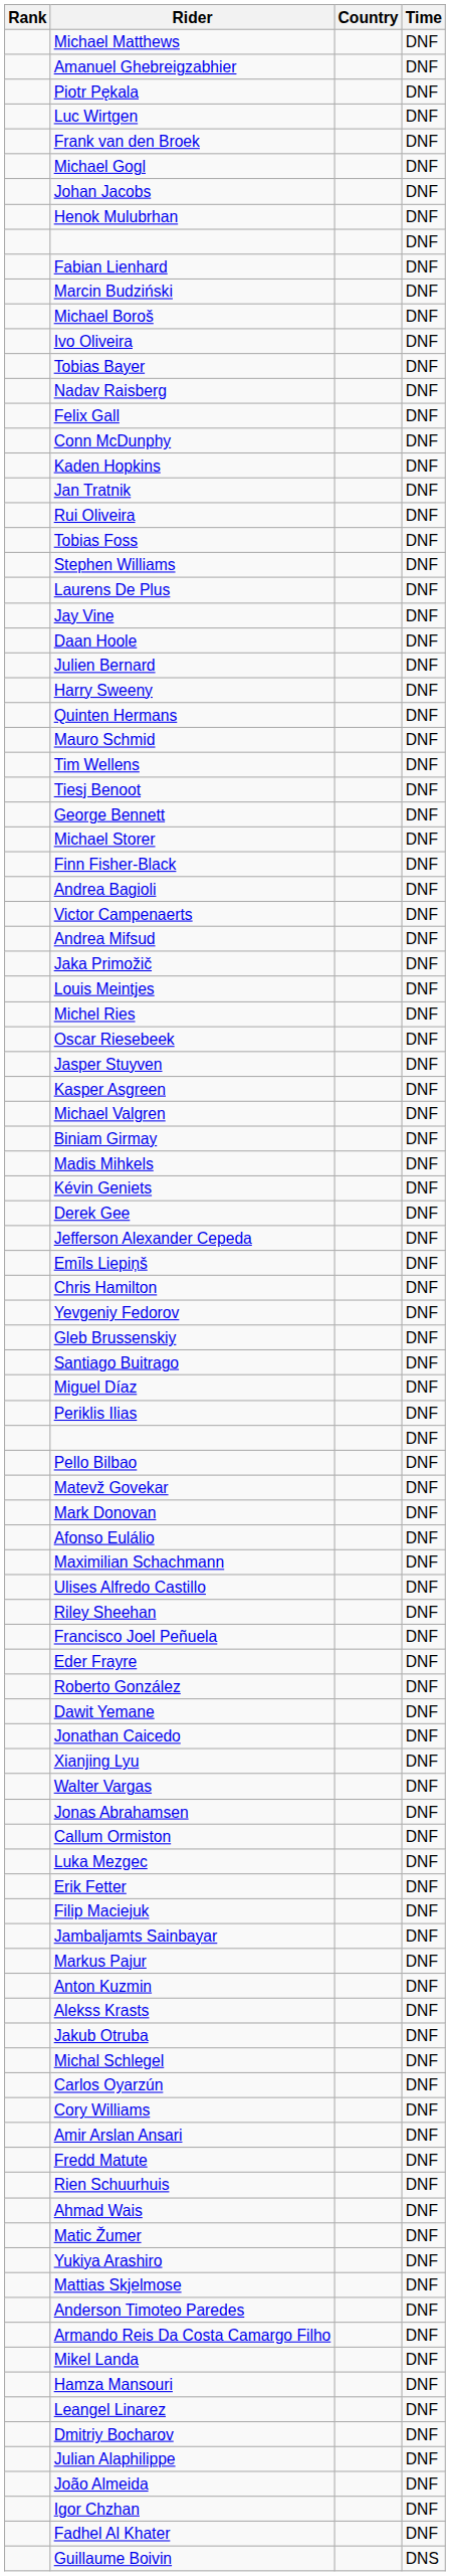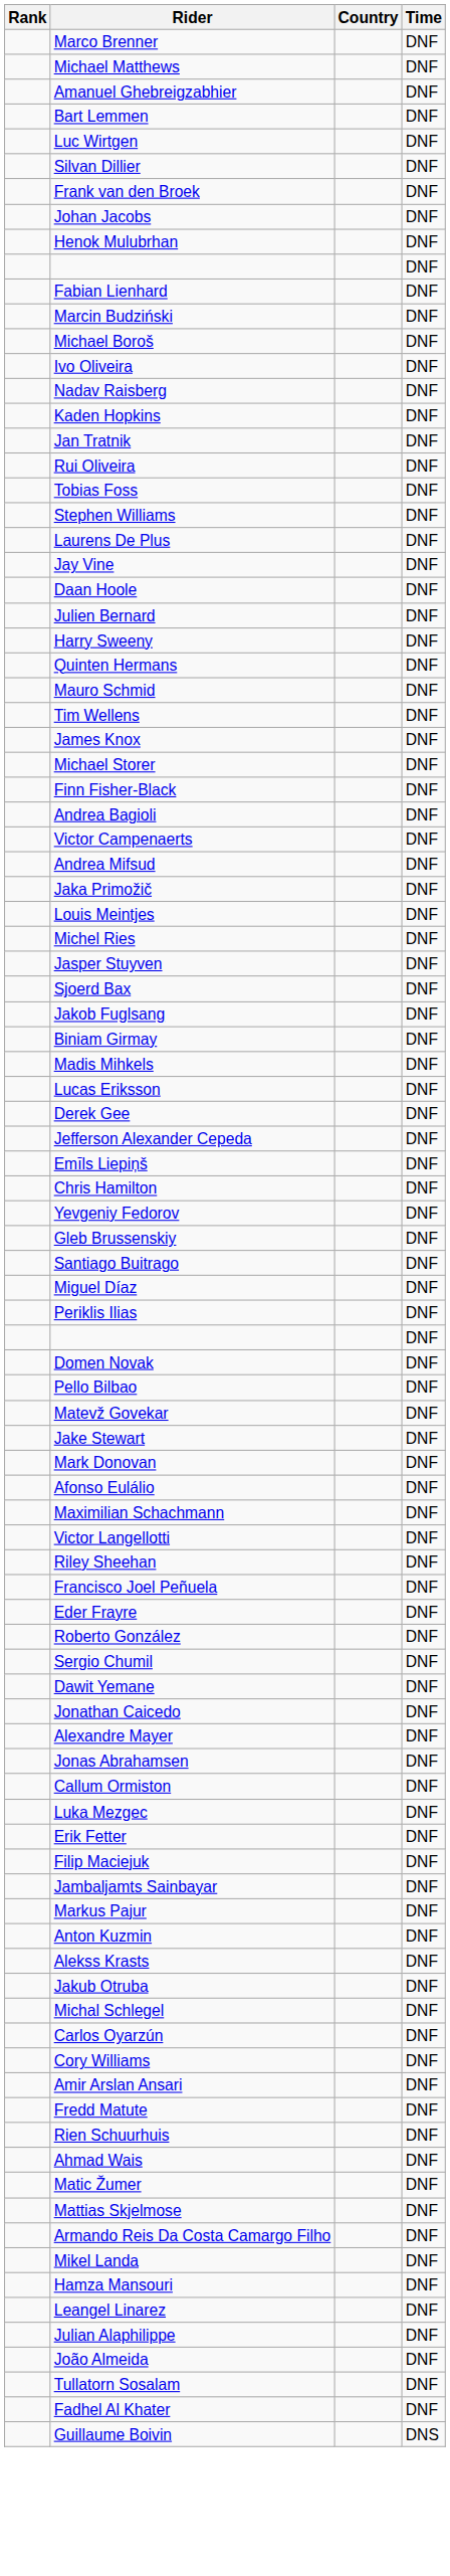 <table class="wikitable sortable" style="font-size:95%; text-align:left;">
 <tr>
 <th>Rank</th>
 <th>Rider</th>
 <th>Country</th>
 <th>Time</th>
+</tr>
+<tr>
+<td></td>
+<td><a href='#'>Marco Brenner</a></td>
+<td></td>
+<td>DNF</td>
 </tr>
 <tr>
 <td></td>
 <td><a href='#'>Michael Matthews</a></td>
 <td></td>
 <td>DNF</td>
 </tr>
 <tr>
 <td></td>
 <td><a href='#'>Amanuel Ghebreigzabhier</a></td>
 <td></td>
 <td>DNF</td>
 </tr>
 <tr>
 <td></td>
-<td><a href='#'>Piotr Pękala</a></td>
+<td><a href='#'>Bart Lemmen</a></td>
 <td></td>
 <td>DNF</td>
 </tr>
 <tr>
 <td></td>
 <td><a href='#'>Luc Wirtgen</a></td>
 <td></td>
 <td>DNF</td>
 </tr>
 <tr>
 <td></td>
-<td><a href='#'>Frank van den Broek</a></td>
+<td><a href='#'>Silvan Dillier</a></td>
 <td></td>
 <td>DNF</td>
 </tr>
 <tr>
 <td></td>
-<td><a href='#'>Michael Gogl</a></td>
+<td><a href='#'>Frank van den Broek</a></td>
 <td></td>
 <td>DNF</td>
 </tr>
 <tr>
 <td></td>
 <td><a href='#'>Johan Jacobs</a></td>
 <td></td>
 <td>DNF</td>
 </tr>
 <tr>
 <td></td>
 <td><a href='#'>Henok Mulubrhan</a></td>
 <td></td>
 <td>DNF</td>
 </tr>
 <tr>
 <td></td>
 <td></td>
 <td></td>
 <td>DNF</td>
 </tr>
 <tr>
 <td></td>
 <td><a href='#'>Fabian Lienhard</a></td>
 <td></td>
 <td>DNF</td>
 </tr>
 <tr>
 <td></td>
 <td><a href='#'>Marcin Budziński</a></td>
 <td></td>
 <td>DNF</td>
 </tr>
 <tr>
 <td></td>
 <td><a href='#'>Michael Boroš</a></td>
 <td></td>
 <td>DNF</td>
 </tr>
 <tr>
 <td></td>
 <td><a href='#'>Ivo Oliveira</a></td>
 <td></td>
 <td>DNF</td>
 </tr>
 <tr>
 <td></td>
-<td><a href='#'>Tobias Bayer</a></td>
-<td></td>
-<td>DNF</td>
-</tr>
-<tr>
-<td></td>
 <td><a href='#'>Nadav Raisberg</a></td>
-<td></td>
-<td>DNF</td>
-</tr>
-<tr>
-<td></td>
-<td><a href='#'>Felix Gall</a></td>
-<td></td>
-<td>DNF</td>
-</tr>
-<tr>
-<td></td>
-<td><a href='#'>Conn McDunphy</a></td>
 <td></td>
 <td>DNF</td>
 </tr>
 <tr>
 <td></td>
 <td><a href='#'>Kaden Hopkins</a></td>
 <td></td>
 <td>DNF</td>
 </tr>
 <tr>
 <td></td>
 <td><a href='#'>Jan Tratnik</a></td>
 <td></td>
 <td>DNF</td>
 </tr>
 <tr>
 <td></td>
 <td><a href='#'>Rui Oliveira</a></td>
 <td></td>
 <td>DNF</td>
 </tr>
 <tr>
 <td></td>
 <td><a href='#'>Tobias Foss</a></td>
 <td></td>
 <td>DNF</td>
 </tr>
 <tr>
 <td></td>
 <td><a href='#'>Stephen Williams</a></td>
 <td></td>
 <td>DNF</td>
 </tr>
 <tr>
 <td></td>
 <td><a href='#'>Laurens De Plus</a></td>
 <td></td>
 <td>DNF</td>
 </tr>
 <tr>
 <td></td>
 <td><a href='#'>Jay Vine</a></td>
 <td></td>
 <td>DNF</td>
 </tr>
 <tr>
 <td></td>
 <td><a href='#'>Daan Hoole</a></td>
 <td></td>
 <td>DNF</td>
 </tr>
 <tr>
 <td></td>
 <td><a href='#'>Julien Bernard</a></td>
 <td></td>
 <td>DNF</td>
 </tr>
 <tr>
 <td></td>
 <td><a href='#'>Harry Sweeny</a></td>
 <td></td>
 <td>DNF</td>
 </tr>
 <tr>
 <td></td>
 <td><a href='#'>Quinten Hermans</a></td>
 <td></td>
 <td>DNF</td>
 </tr>
 <tr>
 <td></td>
 <td><a href='#'>Mauro Schmid</a></td>
 <td></td>
 <td>DNF</td>
 </tr>
 <tr>
 <td></td>
 <td><a href='#'>Tim Wellens</a></td>
 <td></td>
 <td>DNF</td>
 </tr>
 <tr>
 <td></td>
-<td><a href='#'>Tiesj Benoot</a></td>
-<td></td>
-<td>DNF</td>
-</tr>
-<tr>
-<td></td>
-<td><a href='#'>George Bennett</a></td>
+<td><a href='#'>James Knox</a></td>
 <td></td>
 <td>DNF</td>
 </tr>
 <tr>
 <td></td>
 <td><a href='#'>Michael Storer</a></td>
 <td></td>
 <td>DNF</td>
 </tr>
 <tr>
 <td></td>
 <td><a href='#'>Finn Fisher-Black</a></td>
 <td></td>
 <td>DNF</td>
 </tr>
 <tr>
 <td></td>
 <td><a href='#'>Andrea Bagioli</a></td>
 <td></td>
 <td>DNF</td>
 </tr>
 <tr>
 <td></td>
 <td><a href='#'>Victor Campenaerts</a></td>
 <td></td>
 <td>DNF</td>
 </tr>
 <tr>
 <td></td>
 <td><a href='#'>Andrea Mifsud</a></td>
 <td></td>
 <td>DNF</td>
 </tr>
 <tr>
 <td></td>
 <td><a href='#'>Jaka Primožič</a></td>
 <td></td>
 <td>DNF</td>
 </tr>
 <tr>
 <td></td>
 <td><a href='#'>Louis Meintjes</a></td>
 <td></td>
 <td>DNF</td>
 </tr>
 <tr>
 <td></td>
 <td><a href='#'>Michel Ries</a></td>
 <td></td>
 <td>DNF</td>
 </tr>
 <tr>
 <td></td>
-<td><a href='#'>Oscar Riesebeek</a></td>
-<td></td>
-<td>DNF</td>
-</tr>
-<tr>
-<td></td>
 <td><a href='#'>Jasper Stuyven</a></td>
 <td></td>
 <td>DNF</td>
 </tr>
 <tr>
 <td></td>
-<td><a href='#'>Kasper Asgreen</a></td>
+<td><a href='#'>Sjoerd Bax</a></td>
 <td></td>
 <td>DNF</td>
 </tr>
 <tr>
 <td></td>
-<td><a href='#'>Michael Valgren</a></td>
+<td><a href='#'>Jakob Fuglsang</a></td>
 <td></td>
 <td>DNF</td>
 </tr>
 <tr>
 <td></td>
 <td><a href='#'>Biniam Girmay</a></td>
 <td></td>
 <td>DNF</td>
 </tr>
 <tr>
 <td></td>
 <td><a href='#'>Madis Mihkels</a></td>
 <td></td>
 <td>DNF</td>
 </tr>
 <tr>
 <td></td>
-<td><a href='#'>Kévin Geniets</a></td>
+<td><a href='#'>Lucas Eriksson</a></td>
 <td></td>
 <td>DNF</td>
 </tr>
 <tr>
 <td></td>
 <td><a href='#'>Derek Gee</a></td>
 <td></td>
 <td>DNF</td>
 </tr>
 <tr>
 <td></td>
 <td><a href='#'>Jefferson Alexander Cepeda</a></td>
 <td></td>
 <td>DNF</td>
 </tr>
 <tr>
 <td></td>
 <td><a href='#'>Emīls Liepiņš</a></td>
 <td></td>
 <td>DNF</td>
 </tr>
 <tr>
 <td></td>
 <td><a href='#'>Chris Hamilton</a></td>
 <td></td>
 <td>DNF</td>
 </tr>
 <tr>
 <td></td>
 <td><a href='#'>Yevgeniy Fedorov</a></td>
 <td></td>
 <td>DNF</td>
 </tr>
 <tr>
 <td></td>
 <td><a href='#'>Gleb Brussenskiy</a></td>
 <td></td>
 <td>DNF</td>
 </tr>
 <tr>
 <td></td>
 <td><a href='#'>Santiago Buitrago</a></td>
 <td></td>
 <td>DNF</td>
 </tr>
 <tr>
 <td></td>
 <td><a href='#'>Miguel Díaz</a></td>
 <td></td>
 <td>DNF</td>
 </tr>
 <tr>
 <td></td>
 <td><a href='#'>Periklis Ilias</a></td>
 <td></td>
 <td>DNF</td>
 </tr>
 <tr>
 <td></td>
 <td></td>
 <td></td>
 <td>DNF</td>
 </tr>
 <tr>
 <td></td>
+<td><a href='#'>Domen Novak</a></td>
+<td></td>
+<td>DNF</td>
+</tr>
+<tr>
+<td></td>
 <td><a href='#'>Pello Bilbao</a></td>
 <td></td>
 <td>DNF</td>
 </tr>
 <tr>
 <td></td>
 <td><a href='#'>Matevž Govekar</a></td>
+<td></td>
+<td>DNF</td>
+</tr>
+<tr>
+<td></td>
+<td><a href='#'>Jake Stewart</a></td>
 <td></td>
 <td>DNF</td>
 </tr>
 <tr>
 <td></td>
 <td><a href='#'>Mark Donovan</a></td>
 <td></td>
 <td>DNF</td>
 </tr>
 <tr>
 <td></td>
 <td><a href='#'>Afonso Eulálio</a></td>
 <td></td>
 <td>DNF</td>
 </tr>
 <tr>
 <td></td>
 <td><a href='#'>Maximilian Schachmann</a></td>
 <td></td>
 <td>DNF</td>
 </tr>
 <tr>
 <td></td>
-<td><a href='#'>Ulises Alfredo Castillo</a></td>
+<td><a href='#'>Victor Langellotti</a></td>
 <td></td>
 <td>DNF</td>
 </tr>
 <tr>
 <td></td>
 <td><a href='#'>Riley Sheehan</a></td>
 <td></td>
 <td>DNF</td>
 </tr>
 <tr>
 <td></td>
 <td><a href='#'>Francisco Joel Peñuela</a></td>
 <td></td>
 <td>DNF</td>
 </tr>
 <tr>
 <td></td>
 <td><a href='#'>Eder Frayre</a></td>
 <td></td>
 <td>DNF</td>
 </tr>
 <tr>
 <td></td>
 <td><a href='#'>Roberto González</a></td>
 <td></td>
 <td>DNF</td>
 </tr>
 <tr>
 <td></td>
+<td><a href='#'>Sergio Chumil</a></td>
+<td></td>
+<td>DNF</td>
+</tr>
+<tr>
+<td></td>
 <td><a href='#'>Dawit Yemane</a></td>
 <td></td>
 <td>DNF</td>
 </tr>
 <tr>
 <td></td>
 <td><a href='#'>Jonathan Caicedo</a></td>
 <td></td>
 <td>DNF</td>
 </tr>
 <tr>
 <td></td>
-<td><a href='#'>Xianjing Lyu</a></td>
-<td></td>
-<td>DNF</td>
-</tr>
-<tr>
-<td></td>
-<td><a href='#'>Walter Vargas</a></td>
+<td><a href='#'>Alexandre Mayer</a></td>
 <td></td>
 <td>DNF</td>
 </tr>
 <tr>
 <td></td>
 <td><a href='#'>Jonas Abrahamsen</a></td>
 <td></td>
 <td>DNF</td>
 </tr>
 <tr>
 <td></td>
 <td><a href='#'>Callum Ormiston</a></td>
 <td></td>
 <td>DNF</td>
 </tr>
 <tr>
 <td></td>
 <td><a href='#'>Luka Mezgec</a></td>
 <td></td>
 <td>DNF</td>
 </tr>
 <tr>
 <td></td>
 <td><a href='#'>Erik Fetter</a></td>
 <td></td>
 <td>DNF</td>
 </tr>
 <tr>
 <td></td>
 <td><a href='#'>Filip Maciejuk</a></td>
 <td></td>
 <td>DNF</td>
 </tr>
 <tr>
 <td></td>
 <td><a href='#'>Jambaljamts Sainbayar</a></td>
 <td></td>
 <td>DNF</td>
 </tr>
 <tr>
 <td></td>
 <td><a href='#'>Markus Pajur</a></td>
 <td></td>
 <td>DNF</td>
 </tr>
 <tr>
 <td></td>
 <td><a href='#'>Anton Kuzmin</a></td>
 <td></td>
 <td>DNF</td>
 </tr>
 <tr>
 <td></td>
 <td><a href='#'>Alekss Krasts</a></td>
 <td></td>
 <td>DNF</td>
 </tr>
 <tr>
 <td></td>
 <td><a href='#'>Jakub Otruba</a></td>
 <td></td>
 <td>DNF</td>
 </tr>
 <tr>
 <td></td>
 <td><a href='#'>Michal Schlegel</a></td>
 <td></td>
 <td>DNF</td>
 </tr>
 <tr>
 <td></td>
 <td><a href='#'>Carlos Oyarzún</a></td>
 <td></td>
 <td>DNF</td>
 </tr>
 <tr>
 <td></td>
 <td><a href='#'>Cory Williams</a></td>
 <td></td>
 <td>DNF</td>
 </tr>
 <tr>
 <td></td>
 <td><a href='#'>Amir Arslan Ansari</a></td>
 <td></td>
 <td>DNF</td>
 </tr>
 <tr>
 <td></td>
 <td><a href='#'>Fredd Matute</a></td>
 <td></td>
 <td>DNF</td>
 </tr>
 <tr>
 <td></td>
 <td><a href='#'>Rien Schuurhuis</a></td>
 <td></td>
 <td>DNF</td>
 </tr>
 <tr>
 <td></td>
 <td><a href='#'>Ahmad Wais</a></td>
 <td></td>
 <td>DNF</td>
 </tr>
 <tr>
 <td></td>
 <td><a href='#'>Matic Žumer</a></td>
 <td></td>
 <td>DNF</td>
 </tr>
 <tr>
 <td></td>
-<td><a href='#'>Yukiya Arashiro</a></td>
-<td></td>
-<td>DNF</td>
-</tr>
-<tr>
-<td></td>
 <td><a href='#'>Mattias Skjelmose</a></td>
-<td></td>
-<td>DNF</td>
-</tr>
-<tr>
-<td></td>
-<td><a href='#'>Anderson Timoteo Paredes</a></td>
 <td></td>
 <td>DNF</td>
 </tr>
 <tr>
 <td></td>
 <td><a href='#'>Armando Reis Da Costa Camargo Filho</a></td>
 <td></td>
 <td>DNF</td>
 </tr>
 <tr>
 <td></td>
 <td><a href='#'>Mikel Landa</a></td>
 <td></td>
 <td>DNF</td>
 </tr>
 <tr>
 <td></td>
 <td><a href='#'>Hamza Mansouri</a></td>
 <td></td>
 <td>DNF</td>
 </tr>
 <tr>
 <td></td>
 <td><a href='#'>Leangel Linarez</a></td>
 <td></td>
 <td>DNF</td>
 </tr>
 <tr>
 <td></td>
-<td><a href='#'>Dmitriy Bocharov</a></td>
-<td></td>
-<td>DNF</td>
-</tr>
-<tr>
-<td></td>
 <td><a href='#'>Julian Alaphilippe</a></td>
 <td></td>
 <td>DNF</td>
 </tr>
 <tr>
 <td></td>
 <td><a href='#'>João Almeida</a></td>
 <td></td>
 <td>DNF</td>
 </tr>
 <tr>
 <td></td>
-<td><a href='#'>Igor Chzhan</a></td>
+<td><a href='#'>Tullatorn Sosalam</a></td>
 <td></td>
 <td>DNF</td>
 </tr>
 <tr>
 <td></td>
 <td><a href='#'>Fadhel Al Khater</a></td>
 <td></td>
 <td>DNF</td>
 </tr>
 <tr>
 <td></td>
 <td><a href='#'>Guillaume Boivin</a></td>
 <td></td>
 <td>DNS</td>
 </tr>
 </table>
